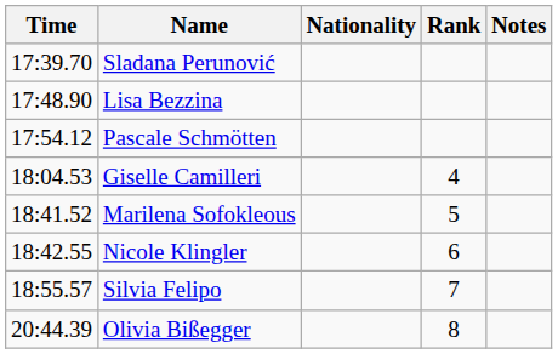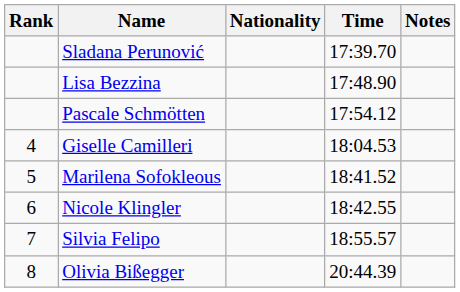 <table class="wikitable sortable" style="text-align:center; font-size:95%">
 <tr>
-<th>Time</th>
+<th>Rank</th>
 <th>Name</th>
 <th>Nationality</th>
-<th>Rank</th>
+<th>Time</th>
 <th>Notes</th>
 </tr>
 <tr>
-<td>17:39.70</td>
+<td></td>
 <td align=left><a href='#'>Sladana Perunović</a></td>
 <td align=left></td>
-<td></td>
+<td>17:39.70</td>
 <td></td>
 </tr>
 <tr>
-<td>17:48.90</td>
+<td></td>
 <td align=left><a href='#'>Lisa Bezzina</a></td>
 <td align=left></td>
-<td></td>
+<td>17:48.90</td>
 <td></td>
 </tr>
 <tr>
-<td>17:54.12</td>
+<td></td>
 <td align=left><a href='#'>Pascale Schmötten</a></td>
 <td align=left></td>
-<td></td>
+<td>17:54.12</td>
 <td></td>
 </tr>
 <tr>
-<td>18:04.53</td>
+<td>4</td>
 <td align=left><a href='#'>Giselle Camilleri</a></td>
 <td align=left></td>
-<td>4</td>
+<td>18:04.53</td>
 <td></td>
 </tr>
 <tr>
-<td>18:41.52</td>
+<td>5</td>
 <td align=left><a href='#'>Marilena Sofokleous</a></td>
 <td align=left></td>
-<td>5</td>
+<td>18:41.52</td>
 <td></td>
 </tr>
 <tr>
-<td>18:42.55</td>
+<td>6</td>
 <td align=left><a href='#'>Nicole Klingler</a></td>
 <td align=left></td>
-<td>6</td>
+<td>18:42.55</td>
 <td></td>
 </tr>
 <tr>
-<td>18:55.57</td>
+<td>7</td>
 <td align=left><a href='#'>Silvia Felipo</a></td>
 <td align=left></td>
-<td>7</td>
+<td>18:55.57</td>
 <td></td>
 </tr>
 <tr>
-<td>20:44.39</td>
+<td>8</td>
 <td align=left><a href='#'>Olivia Bißegger</a></td>
 <td align=left></td>
-<td>8</td>
+<td>20:44.39</td>
 <td></td>
 </tr>
 </table>
